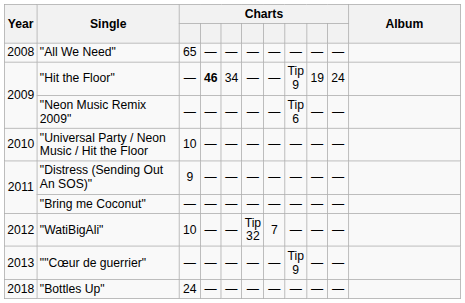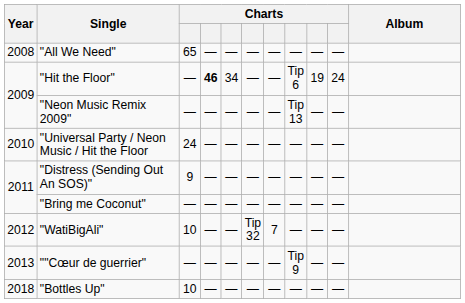 <table class="wikitable">
 <tr>
 <th align="center" rowspan="2" width="5">Year</th>
 <th align="center" rowspan="2" width="180">Single</th>
 <th align="center" colspan="8" width="10">Charts</th>
 <th align="center" rowspan="2" width="140">Album</th>
 </tr>
 <tr>
 <th width="20"><br></th>
 <th width="20"></th>
 <th width="20"></th>
 <th width="20"></th>
 <th width="20"><br></th>
 <th width="20"><br></th>
 <th width="20"></th>
 <th width="20"></th>
 </tr>
 <tr>
 <td align="center">2008</td>
 <td>"All We Need" <br></td>
 <td align="center">65</td>
 <td align="center">—</td>
 <td align="center">—</td>
 <td align="center">—</td>
 <td align="center">—</td>
 <td align="center">—</td>
 <td align="center">—</td>
 <td align="center">—</td>
 <td align="left"></td>
 </tr>
 <tr>
 <td align="center" rowspan=2>2009</td>
 <td>"Hit the Floor"<br> </td>
 <td align="center">—</td>
 <td align="center"><strong>46</strong></td>
 <td align="center">34</td>
 <td align="center">—</td>
 <td align="center">—</td>
-<td align="center">Tip 9</td>
+<td align="center">Tip 6</td>
 <td align="center">19</td>
 <td align="center">24</td>
 <td align="left"></td>
 </tr>
 <tr>
 <td>"Neon Music Remix 2009"</td>
 <td align="center">—</td>
 <td align="center">—</td>
 <td align="center">—</td>
 <td align="center">—</td>
 <td align="center">—</td>
-<td align="center">Tip 6</td>
+<td align="center">Tip 13</td>
 <td align="center">—</td>
 <td align="center">—</td>
 <td align="left"></td>
 </tr>
 <tr>
 <td align="center">2010</td>
 <td>"Universal Party   / Neon Music / Hit the Floor </td>
-<td align="center">10</td>
+<td align="center">24</td>
 <td align="center">—</td>
 <td align="center">—</td>
 <td align="center">—</td>
 <td align="center">—</td>
 <td align="center">—</td>
 <td align="center">—</td>
 <td align="center">—</td>
 <td align="left"></td>
 </tr>
 <tr>
 <td align="center" rowspan=2>2011</td>
 <td>"Distress (Sending Out An SOS)" <br></td>
 <td align="center">9</td>
 <td align="center">—</td>
 <td align="center">—</td>
 <td align="center">—</td>
 <td align="center">—</td>
 <td align="center">—</td>
 <td align="center">—</td>
 <td align="center">—</td>
 <td align="left"></td>
 </tr>
 <tr>
 <td>"Bring me Coconut" </td>
 <td align="center">—</td>
 <td align="center">—</td>
 <td align="center">—</td>
 <td align="center">—</td>
 <td align="center">—</td>
 <td align="center">—</td>
 <td align="center">—</td>
 <td align="center">—</td>
 <td align="left"></td>
 </tr>
 <tr>
 <td align="center">2012</td>
 <td>"WatiBigAli" <br></td>
 <td align="center">10</td>
 <td align="center">—</td>
 <td align="center">—</td>
 <td align="center">Tip 32</td>
 <td align="center">7</td>
 <td align="center">—</td>
 <td align="center">—</td>
 <td align="center">—</td>
 <td align="left"></td>
 </tr>
 <tr>
 <td align="center">2013</td>
 <td>""Cœur de guerrier"<br></td>
 <td align="center">—</td>
 <td align="center">—</td>
 <td align="center">—</td>
 <td align="center">—</td>
 <td align="center">—</td>
 <td align="center">Tip 9</td>
 <td align="center">—</td>
 <td align="center">—</td>
 <td align="left"></td>
 </tr>
 <tr>
 <td align="center">2018</td>
 <td>"Bottles Up" <br></td>
-<td align="center">24</td>
+<td align="center">10</td>
 <td align="center">—</td>
 <td align="center">—</td>
 <td align="center">—</td>
 <td align="center">—</td>
 <td align="center">—</td>
 <td align="center">—</td>
 <td align="center">—</td>
 <td align="left"></td>
 </tr>
 </table>
